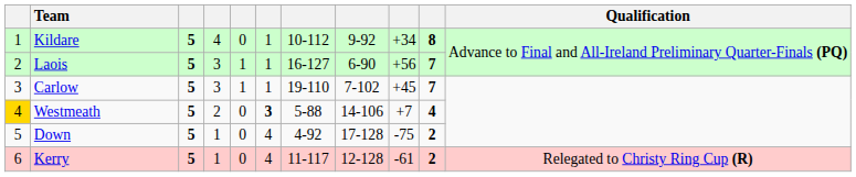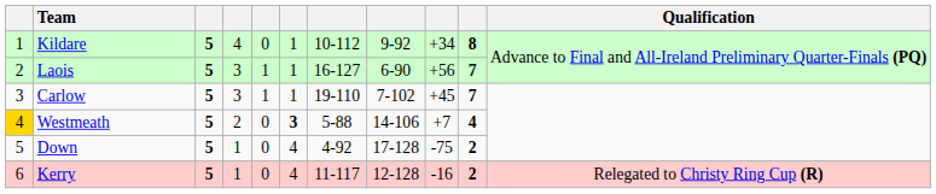 <table class="wikitable" style="text-align:center">
 <tr>
 <th width="20"></th>
 <th width="150" style="text-align:left;">Team</th>
 <th width="20"></th>
 <th width="20"></th>
 <th width="20"></th>
 <th width="20"></th>
 <th width="50"></th>
 <th width="50"></th>
 <th width="20"></th>
 <th width="20"></th>
 <th>Qualification</th>
 </tr>
 <tr style="background:#ccffcc">
 <td>1</td>
 <td style="text-align:left"> <a href='#'>Kildare</a></td>
 <td><strong>5</strong></td>
 <td>4</td>
 <td>0</td>
 <td>1</td>
 <td>10-112</td>
 <td>9-92</td>
 <td>+34</td>
 <td><strong>8</strong></td>
 <td rowspan="2">Advance to <a href='#'>Final</a> and <a href='#'>All-Ireland Preliminary Quarter-Finals</a> <strong>(PQ)</strong></td>
 </tr>
 <tr style="background:#ccffcc">
 <td>2</td>
 <td style="text-align:left"> <a href='#'>Laois</a></td>
 <td><strong>5</strong></td>
 <td>3</td>
 <td>1</td>
 <td>1</td>
 <td>16-127</td>
 <td>6-90</td>
 <td>+56</td>
 <td><strong>7</strong></td>
 </tr>
 <tr>
 <td>3</td>
 <td style="text-align:left"> <a href='#'>Carlow</a></td>
 <td><strong>5</strong></td>
 <td>3</td>
 <td>1</td>
 <td>1</td>
 <td>19-110</td>
 <td>7-102</td>
 <td>+45</td>
 <td><strong>7</strong></td>
 <td rowspan="3"></td>
 </tr>
 <tr>
 <td style="background: gold;">4</td>
 <td style="text-align:left"> <a href='#'>Westmeath</a></td>
 <td><strong>5</strong></td>
 <td>2</td>
 <td>0</td>
 <td><strong>3</strong></td>
 <td>5-88</td>
 <td>14-106</td>
 <td>+7</td>
 <td><strong>4</strong></td>
 </tr>
 <tr>
 <td>5</td>
 <td style="text-align:left"> <a href='#'>Down</a></td>
 <td><strong>5</strong></td>
 <td>1</td>
 <td>0</td>
 <td>4</td>
 <td>4-92</td>
 <td>17-128</td>
 <td>-75</td>
 <td><strong>2</strong></td>
 </tr>
 <tr style="background:#ffcccc">
 <td>6</td>
 <td style="text-align:left"> <a href='#'>Kerry</a></td>
 <td><strong>5</strong></td>
 <td>1</td>
 <td>0</td>
 <td>4</td>
 <td>11-117</td>
 <td>12-128</td>
-<td>-61</td>
+<td>-16</td>
 <td><strong>2</strong></td>
 <td>Relegated to <a href='#'>Christy Ring Cup</a> <strong>(R)</strong></td>
 </tr>
 </table>
